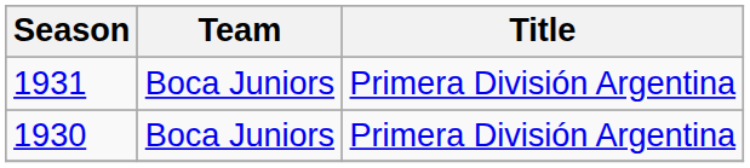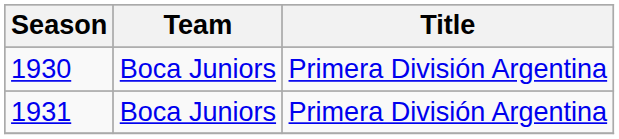 <table class="wikitable">
 <tr>
 <th>Season</th>
 <th>Team</th>
 <th>Title</th>
 </tr>
 <tr>
-<td><a href='#'>1931</a></td>
+<td><a href='#'>1930</a></td>
 <td><a href='#'>Boca Juniors</a></td>
 <td><a href='#'>Primera División Argentina</a></td>
 </tr>
 <tr>
-<td><a href='#'>1930</a></td>
+<td><a href='#'>1931</a></td>
 <td><a href='#'>Boca Juniors</a></td>
 <td><a href='#'>Primera División Argentina</a></td>
 </tr>
 <tr>
 </tr>
 </table>
